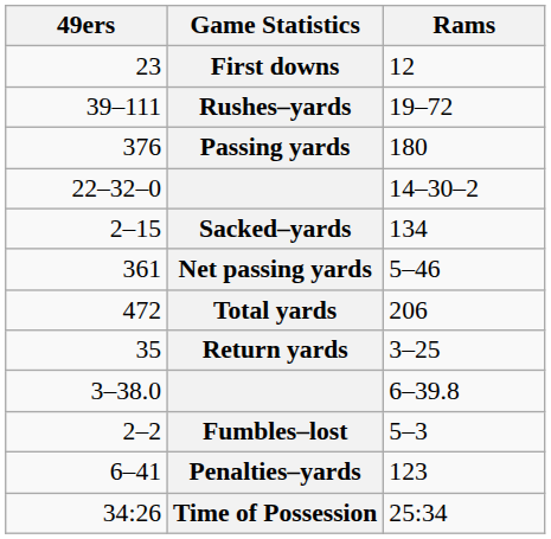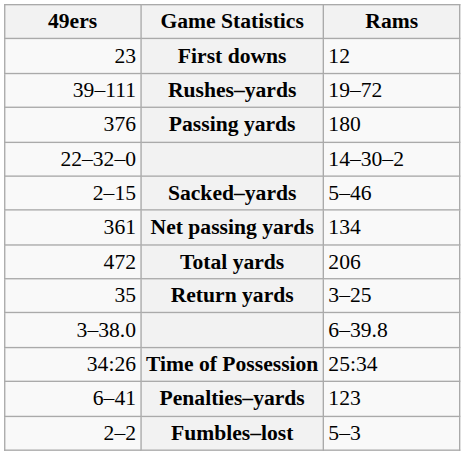 <table class="wikitable" style="margin: 1em auto 1em auto">
 <tr>
 <th style="width:30%;">49ers</th>
 <th style="width:40%;">Game Statistics</th>
 <th style="width:30%;">Rams</th>
 </tr>
 <tr>
 <td style="text-align:right;">23</td>
 <th>First downs</th>
 <td>12</td>
 </tr>
 <tr>
 <td style="text-align:right;">39–111</td>
 <th>Rushes–yards</th>
 <td>19–72</td>
 </tr>
 <tr>
 <td style="text-align:right;">376</td>
 <th>Passing yards</th>
 <td>180</td>
 </tr>
 <tr>
 <td style="text-align:right;">22–32–0</td>
 <th></th>
 <td>14–30–2</td>
 </tr>
 <tr>
 <td style="text-align:right;">2–15</td>
 <th>Sacked–yards</th>
-<td>134</td>
+<td>5–46</td>
 </tr>
 <tr>
 <td style="text-align:right;">361</td>
 <th>Net passing yards</th>
-<td>5–46</td>
+<td>134</td>
 </tr>
 <tr>
 <td style="text-align:right;">472</td>
 <th>Total yards</th>
 <td>206</td>
 </tr>
 <tr>
 <td style="text-align:right;">35</td>
 <th>Return yards</th>
 <td>3–25</td>
 </tr>
 <tr>
 <td style="text-align:right;">3–38.0</td>
 <th></th>
 <td>6–39.8</td>
 </tr>
 <tr>
-<td style="text-align:right;">2–2</td>
-<th>Fumbles–lost</th>
-<td>5–3</td>
+<td style="text-align:right;">34:26</td>
+<th>Time of Possession</th>
+<td>25:34</td>
 </tr>
 <tr>
 <td style="text-align:right;">6–41</td>
 <th>Penalties–yards</th>
 <td>123</td>
 </tr>
 <tr>
-<td style="text-align:right;">34:26</td>
-<th>Time of Possession</th>
-<td>25:34</td>
+<td style="text-align:right;">2–2</td>
+<th>Fumbles–lost</th>
+<td>5–3</td>
 </tr>
 </table>
